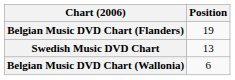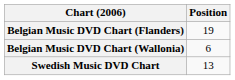 <table class="wikitable sortable plainrowheaders" style="text-align:center">
 <tr>
 <th scope="col">Chart (2006)</th>
 <th scope="col">Position</th>
 </tr>
 <tr>
 <th scope="row">Belgian Music DVD Chart (Flanders)</th>
 <td>19</td>
 </tr>
 <tr>
+<th scope="row">Belgian Music DVD Chart (Wallonia)</th>
+<td>6</td>
+</tr>
+<tr>
 <th scope="row">Swedish Music DVD Chart</th>
 <td>13</td>
 </tr>
-<tr>
-<th scope="row">Belgian Music DVD Chart (Wallonia)</th>
-<td>6</td>
-</tr>
 </table>
